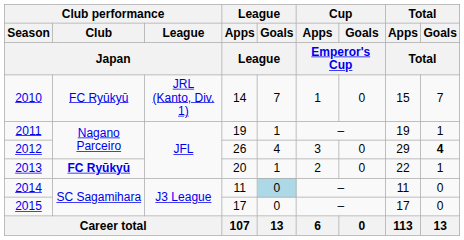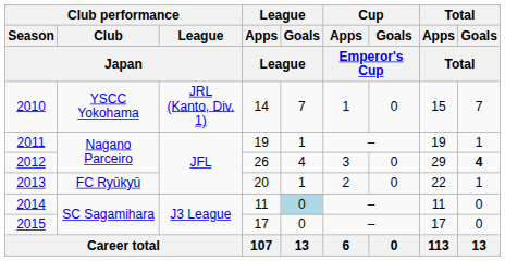 <table class="wikitable" style="text-align:center">
 <tr>
 <th colspan=3>Club performance</th>
 <th colspan=2>League</th>
 <th colspan=2>Cup</th>
 <th colspan=2>Total</th>
 </tr>
 <tr>
 <th>Season</th>
 <th>Club</th>
 <th>League</th>
 <th>Apps</th>
 <th>Goals</th>
 <th>Apps</th>
 <th>Goals</th>
 <th>Apps</th>
 <th>Goals</th>
 </tr>
 <tr>
 <th colspan=3>Japan</th>
 <th colspan=2>League</th>
 <th colspan=2><a href='#'>Emperor's Cup</a></th>
 <th colspan=2>Total</th>
 </tr>
 <tr>
 <td><a href='#'>2010</a></td>
-<td><a href='#'>FC Ryūkyū</a></td>
+<td><a href='#'>YSCC Yokohama</a></td>
 <td><a href='#'>JRL<br>(Kanto, Div. 1)</a></td>
 <td>14</td>
 <td>7</td>
 <td>1</td>
 <td>0</td>
 <td>15</td>
 <td>7</td>
 </tr>
 <tr>
 <td><a href='#'>2011</a></td>
 <td rowspan="2"><a href='#'>Nagano Parceiro</a></td>
 <td rowspan="3"><a href='#'>JFL</a></td>
 <td>19</td>
 <td>1</td>
 <td colspan="2">–</td>
 <td>19</td>
 <td>1</td>
 </tr>
 <tr>
 <td><a href='#'>2012</a></td>
 <td>26</td>
 <td>4</td>
 <td>3</td>
 <td>0</td>
 <td>29</td>
 <td><strong>4</strong></td>
 </tr>
 <tr>
 <td><a href='#'>2013</a></td>
-<td><strong><a href='#'>FC Ryūkyū</a></strong></td>
+<td><a href='#'>FC Ryūkyū</a></td>
 <td>20</td>
 <td>1</td>
 <td>2</td>
 <td>0</td>
 <td>22</td>
 <td>1</td>
 </tr>
 <tr>
 <td><a href='#'>2014</a></td>
 <td rowspan="2"><a href='#'>SC Sagamihara</a></td>
 <td rowspan="2"><a href='#'>J3 League</a></td>
 <td>11</td>
 <td style="background: lightblue;">0</td>
 <td colspan="2">–</td>
 <td>11</td>
 <td>0</td>
 </tr>
 <tr>
 <td><a href='#'>2015</a></td>
 <td>17</td>
 <td>0</td>
 <td colspan="2">–</td>
 <td>17</td>
 <td>0</td>
 </tr>
 <tr>
 <th colspan=3>Career total</th>
 <th>107</th>
 <th>13</th>
 <th>6</th>
 <th>0</th>
 <th>113</th>
 <th>13</th>
 </tr>
 </table>
